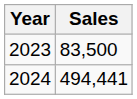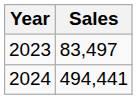 <table class="wikitable">
 <tr>
 <th>Year</th>
 <th>Sales</th>
 </tr>
 <tr>
 <td>2023</td>
-<td>83,500</td>
+<td>83,497</td>
 </tr>
 <tr>
 <td>2024</td>
 <td>494,441</td>
 </tr>
 </table>
